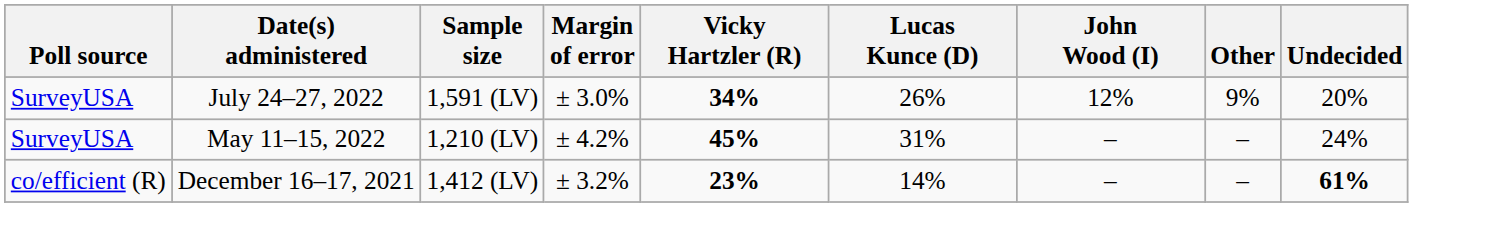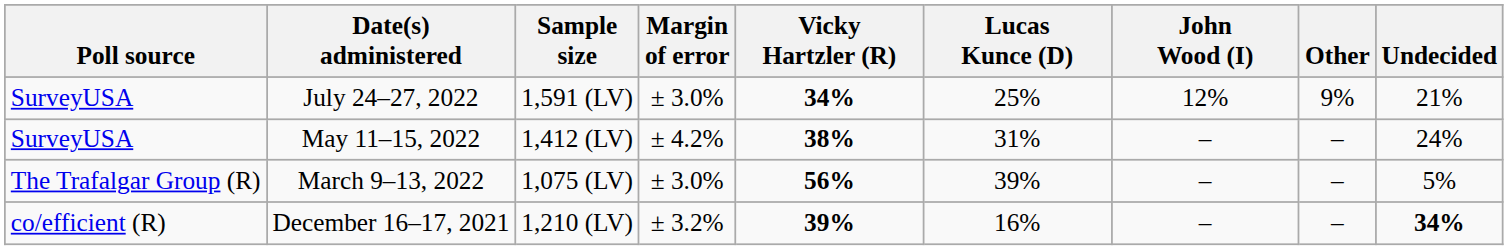 <table class="wikitable" style="font-size:90%;text-align:center;">
 <tr valign=bottom>
 <th>Poll source</th>
 <th>Date(s)<br>administered</th>
 <th>Sample<br>size</th>
 <th>Margin<br>of error</th>
 <th style="width:100px;">Vicky<br>Hartzler (R)</th>
 <th style="width:100px;">Lucas<br>Kunce (D)</th>
 <th style="width:100px;">John<br>Wood (I)</th>
 <th>Other</th>
 <th>Undecided</th>
 </tr>
 <tr>
 <td style="text-align:left;"><a href='#'>SurveyUSA</a></td>
 <td>July 24–27, 2022</td>
 <td>1,591 (LV)</td>
 <td>± 3.0%</td>
 <td><strong>34%</strong></td>
-<td>26%</td>
+<td>25%</td>
 <td>12%</td>
 <td>9%</td>
-<td>20%</td>
+<td>21%</td>
 </tr>
 <tr>
 <td style="text-align:left;"><a href='#'>SurveyUSA</a></td>
 <td>May 11–15, 2022</td>
-<td>1,210 (LV)</td>
+<td>1,412 (LV)</td>
 <td>± 4.2%</td>
-<td><strong>45%</strong></td>
+<td><strong>38%</strong></td>
 <td>31%</td>
 <td>–</td>
 <td>–</td>
 <td>24%</td>
 </tr>
 <tr>
+<td style="text-align:left;"><a href='#'>The Trafalgar Group</a> (R)</td>
+<td>March 9–13, 2022</td>
+<td>1,075 (LV)</td>
+<td>± 3.0%</td>
+<td><strong>56%</strong></td>
+<td>39%</td>
+<td>–</td>
+<td>–</td>
+<td>5%</td>
+</tr>
+<tr>
 <td style="text-align:left;"><a href='#'>co/efficient</a> (R)</td>
 <td>December 16–17, 2021</td>
-<td>1,412 (LV)</td>
+<td>1,210 (LV)</td>
 <td>± 3.2%</td>
-<td><strong>23%</strong></td>
-<td>14%</td>
+<td><strong>39%</strong></td>
+<td>16%</td>
 <td>–</td>
 <td>–</td>
-<td><strong>61%</strong></td>
+<td><strong>34%</strong></td>
 </tr>
 </table>
